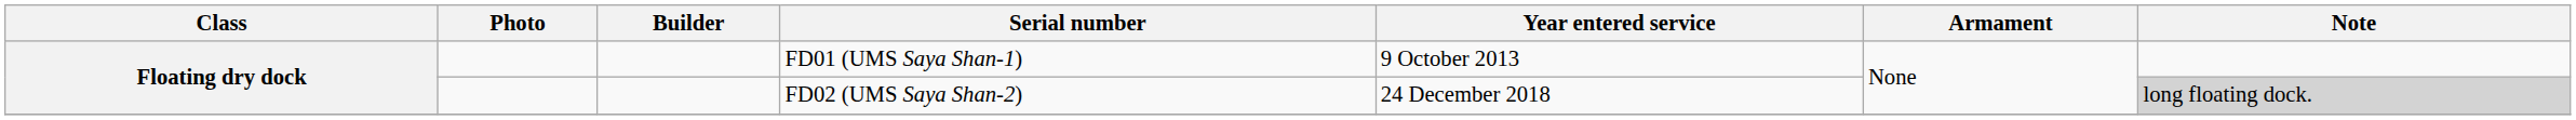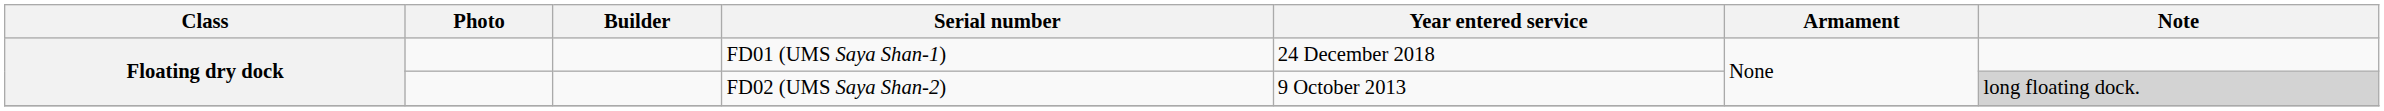 <table class="wikitable" style="font-size:97%; width:90%">
 <tr>
 <th>Class</th>
 <th>Photo</th>
 <th width="120">Builder</th>
 <th>Serial number</th>
 <th>Year entered service</th>
 <th>Armament</th>
 <th>Note</th>
 </tr>
 <tr>
 <th rowspan="2">Floating dry dock</th>
 <td></td>
 <td></td>
 <td>FD01 (UMS <em>Saya Shan-1</em>)</td>
-<td>9 October 2013</td>
+<td>24 December 2018</td>
 <td rowspan="2">None</td>
 <td></td>
 </tr>
 <tr>
 <td></td>
 <td></td>
 <td>FD02 (UMS <em>Saya Shan-2</em>)</td>
-<td>24 December 2018</td>
+<td>9 October 2013</td>
 <td style="background: lightgrey;"> long floating dock.</td>
 </tr>
 <tr>
 </tr>
 </table>
